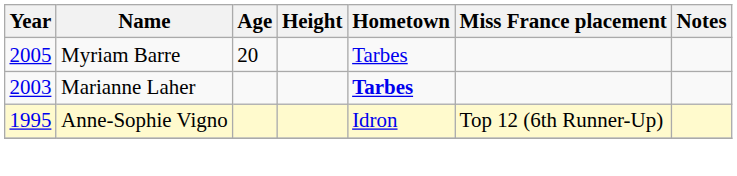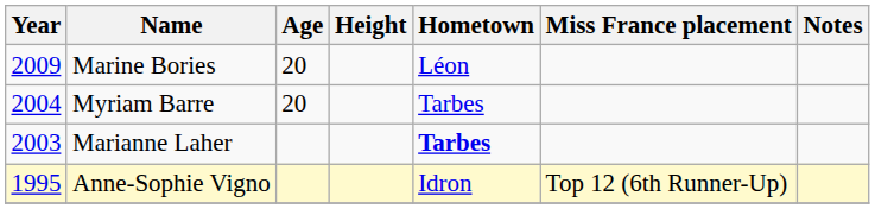 <table class="wikitable sortable">
 <tr>
 <th>Year</th>
 <th>Name</th>
 <th>Age</th>
 <th>Height</th>
 <th>Hometown</th>
 <th>Miss France placement</th>
 <th>Notes</th>
 </tr>
 <tr>
-<td><a href='#'>2005</a></td>
+<td><a href='#'>2009</a></td>
+<td>Marine Bories</td>
+<td>20</td>
+<td></td>
+<td><a href='#'>Léon</a></td>
+<td></td>
+<td></td>
+</tr>
+<tr>
+<td><a href='#'>2004</a></td>
 <td>Myriam Barre</td>
 <td>20</td>
 <td></td>
 <td><a href='#'>Tarbes</a></td>
 <td></td>
 <td></td>
 </tr>
 <tr>
 <td><a href='#'>2003</a></td>
 <td>Marianne Laher</td>
 <td></td>
 <td></td>
 <td><strong><a href='#'>Tarbes</a></strong></td>
 <td></td>
 <td></td>
 </tr>
 <tr bgcolor=#FFFACD>
 <td><a href='#'>1995</a></td>
 <td>Anne-Sophie Vigno</td>
 <td></td>
 <td></td>
 <td><a href='#'>Idron</a></td>
 <td>Top 12 (6th Runner-Up)</td>
 <td></td>
 </tr>
 <tr>
 </tr>
 </table>
